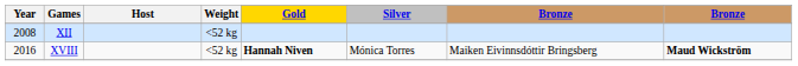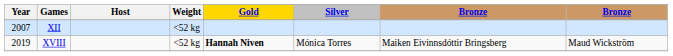 <table class="wikitable" style="text-align: center; font-size:95%;">
 <tr>
 <th rowspan="2" style="width:5%;">Year</th>
 <th rowspan="2" style="width:5%;">Games</th>
 <th rowspan="2" style="width:15%;">Host</th>
 <th rowspan="2" style="width:5%;">Weight</th>
 </tr>
 <tr>
 <th style="background-color: gold"><a href='#'>Gold</a></th>
 <th style="background-color: silver"><a href='#'>Silver</a></th>
 <th style="background-color: #CC9966"><a href='#'>Bronze</a></th>
 <th style="background-color: #CC9966"><a href='#'>Bronze</a></th>
 </tr>
 <tr>
 </tr>
 <tr>
 </tr>
 <tr style="text-align:center; background:#d0e7ff;">
-<td>2008</td>
+<td>2007</td>
 <td align=center><a href='#'>XII</a></td>
 <td align="left"></td>
 <td><52 kg</td>
 <td align="left"></td>
 <td align="left"></td>
 <td align="left"> </td>
 <td></td>
 </tr>
 <tr>
-<td>2016</td>
+<td>2019</td>
 <td align=center><a href='#'>XVIII</a></td>
 <td align="left"></td>
 <td><52 kg</td>
 <td align="left"><strong>Hannah Niven <br>  </strong></td>
 <td align="left">Mónica Torres <br> </td>
 <td align="left">Maiken Eivinnsdóttir Bringsberg <br> </td>
-<td align="left"><strong>Maud Wickström <br> </strong></td>
+<td align="left">Maud Wickström <br> </td>
 </tr>
 <tr>
 </tr>
 </table>
